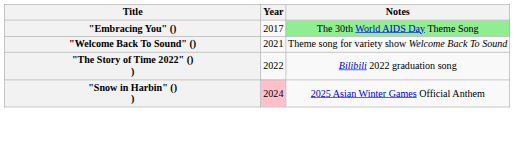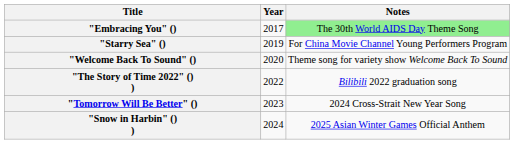 <table class="wikitable plainrowheaders" style="text-align:center;">
 <tr>
 <th rowspan="1" scope="col" style="width:25em;">Title</th>
 <th rowspan="1" scope="col">Year</th>
 <th rowspan="1" scope="col">Notes</th>
 </tr>
 <tr>
 <th scope="row">"Embracing You" ()<br></th>
 <td>2017</td>
 <td style="background: lightgreen;">The 30th <a href='#'>World AIDS Day</a> Theme Song</td>
 </tr>
 <tr>
+<th scope="row">"Starry Sea" ()<br></th>
+<td>2019</td>
+<td>For <a href='#'>China Movie Channel</a> Young Performers Program</td>
+</tr>
+<tr>
 <th scope="row">"Welcome Back To Sound" ()<br></th>
-<td>2021</td>
+<td>2020</td>
 <td>Theme song for variety show <em>Welcome Back To Sound</em></td>
 </tr>
 <tr>
 <th scope="row">"The Story of Time 2022" ()<br>)</th>
 <td>2022</td>
 <td><em><a href='#'>Bilibili</a></em> 2022 graduation song</td>
 </tr>
 <tr>
+<th scope="row">"<a href='#'>Tomorrow Will Be Better</a>" ()<br></th>
+<td>2023</td>
+<td>2024 Cross-Strait New Year Song</td>
+</tr>
+<tr>
 <th scope="row">"Snow in Harbin" ()<br>)</th>
-<td style="background: pink;">2024</td>
+<td>2024</td>
 <td><a href='#'>2025 Asian Winter Games</a> Official Anthem</td>
 </tr>
 </table>
